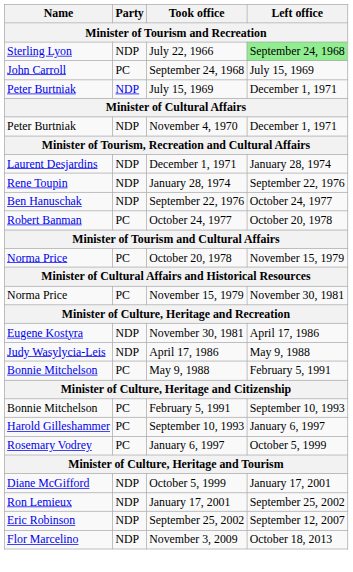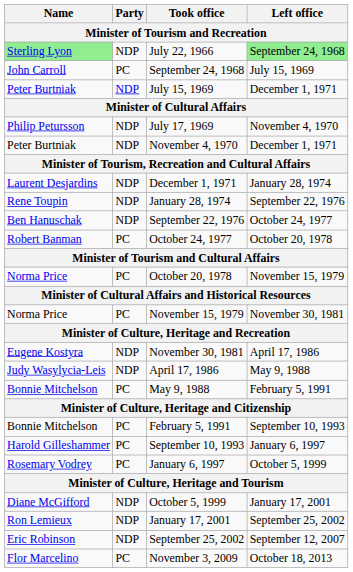 <table class="wikitable">
 <tr>
 <th><strong>Name</strong></th>
 <th><strong>Party</strong></th>
 <th><strong>Took office</strong></th>
 <th><strong>Left office</strong></th>
 </tr>
 <tr>
 <th colspan="4">Minister of Tourism and Recreation</th>
 </tr>
 <tr>
-<td><a href='#'>Sterling Lyon</a></td>
+<td style="background: lightgreen;"><a href='#'>Sterling Lyon</a></td>
 <td>NDP</td>
 <td>July 22, 1966</td>
 <td style="background: lightgreen;">September 24, 1968</td>
 </tr>
 <tr>
 <td><a href='#'>John Carroll</a></td>
 <td>PC</td>
 <td>September 24, 1968</td>
 <td>July 15, 1969</td>
 </tr>
 <tr>
 <td><a href='#'>Peter Burtniak</a></td>
 <td><a href='#'>NDP</a></td>
 <td>July 15, 1969</td>
 <td>December 1, 1971</td>
 </tr>
 <tr>
 <th colspan="4">Minister of Cultural Affairs</th>
+</tr>
+<tr>
+<td><a href='#'>Philip Petursson</a></td>
+<td>NDP</td>
+<td>July 17, 1969</td>
+<td>November 4, 1970</td>
 </tr>
 <tr>
 <td>Peter Burtniak</td>
 <td>NDP</td>
 <td>November 4, 1970</td>
 <td>December 1, 1971</td>
 </tr>
 <tr>
 <th colspan="4">Minister of Tourism, Recreation and Cultural Affairs</th>
 </tr>
 <tr>
 <td><a href='#'>Laurent Desjardins</a></td>
 <td>NDP</td>
 <td>December 1, 1971</td>
 <td>January 28, 1974</td>
 </tr>
 <tr>
 <td><a href='#'>Rene Toupin</a></td>
 <td>NDP</td>
 <td>January 28, 1974</td>
 <td>September 22, 1976</td>
 </tr>
 <tr>
 <td><a href='#'>Ben Hanuschak</a></td>
 <td>NDP</td>
 <td>September 22, 1976</td>
 <td>October 24, 1977</td>
 </tr>
 <tr>
 <td><a href='#'>Robert Banman</a></td>
 <td>PC</td>
 <td>October 24, 1977</td>
 <td>October 20, 1978</td>
 </tr>
 <tr>
 <th colspan="4">Minister of Tourism and Cultural Affairs</th>
 </tr>
 <tr>
 <td><a href='#'>Norma Price</a></td>
 <td>PC</td>
 <td>October 20, 1978</td>
 <td>November 15, 1979</td>
 </tr>
 <tr>
 <th colspan="4">Minister of Cultural Affairs and Historical Resources</th>
 </tr>
 <tr>
 <td>Norma Price</td>
 <td>PC</td>
 <td>November 15, 1979</td>
 <td>November 30, 1981</td>
 </tr>
 <tr>
 <th colspan="4">Minister of Culture, Heritage and Recreation</th>
 </tr>
 <tr>
 <td><a href='#'>Eugene Kostyra</a></td>
 <td>NDP</td>
 <td>November 30, 1981</td>
 <td>April 17, 1986</td>
 </tr>
 <tr>
 <td><a href='#'>Judy Wasylycia-Leis</a></td>
 <td>NDP</td>
 <td>April 17, 1986</td>
 <td>May 9, 1988</td>
 </tr>
 <tr>
 <td><a href='#'>Bonnie Mitchelson</a></td>
 <td>PC</td>
 <td>May 9, 1988</td>
 <td>February 5, 1991</td>
 </tr>
 <tr>
 <th colspan="4">Minister of Culture, Heritage and Citizenship</th>
 </tr>
 <tr>
 <td>Bonnie Mitchelson</td>
 <td>PC</td>
 <td>February 5, 1991</td>
 <td>September 10, 1993</td>
 </tr>
 <tr>
 <td><a href='#'>Harold Gilleshammer</a></td>
 <td>PC</td>
 <td>September 10, 1993</td>
 <td>January 6, 1997</td>
 </tr>
 <tr>
 <td><a href='#'>Rosemary Vodrey</a></td>
 <td>PC</td>
 <td>January 6, 1997</td>
 <td>October 5, 1999</td>
 </tr>
 <tr>
 <th colspan="4">Minister of Culture, Heritage and Tourism</th>
 </tr>
 <tr>
 <td><a href='#'>Diane McGifford</a></td>
 <td>NDP</td>
 <td>October 5, 1999</td>
 <td>January 17, 2001</td>
 </tr>
 <tr>
 <td><a href='#'>Ron Lemieux</a></td>
 <td>NDP</td>
 <td>January 17, 2001</td>
 <td>September 25, 2002</td>
 </tr>
 <tr>
 <td><a href='#'>Eric Robinson</a></td>
 <td>NDP</td>
 <td>September 25, 2002</td>
 <td>September 12, 2007</td>
 </tr>
 <tr>
 <td><a href='#'>Flor Marcelino</a></td>
-<td>NDP</td>
+<td>PC</td>
 <td>November 3, 2009</td>
 <td>October 18, 2013</td>
 </tr>
 </table>
